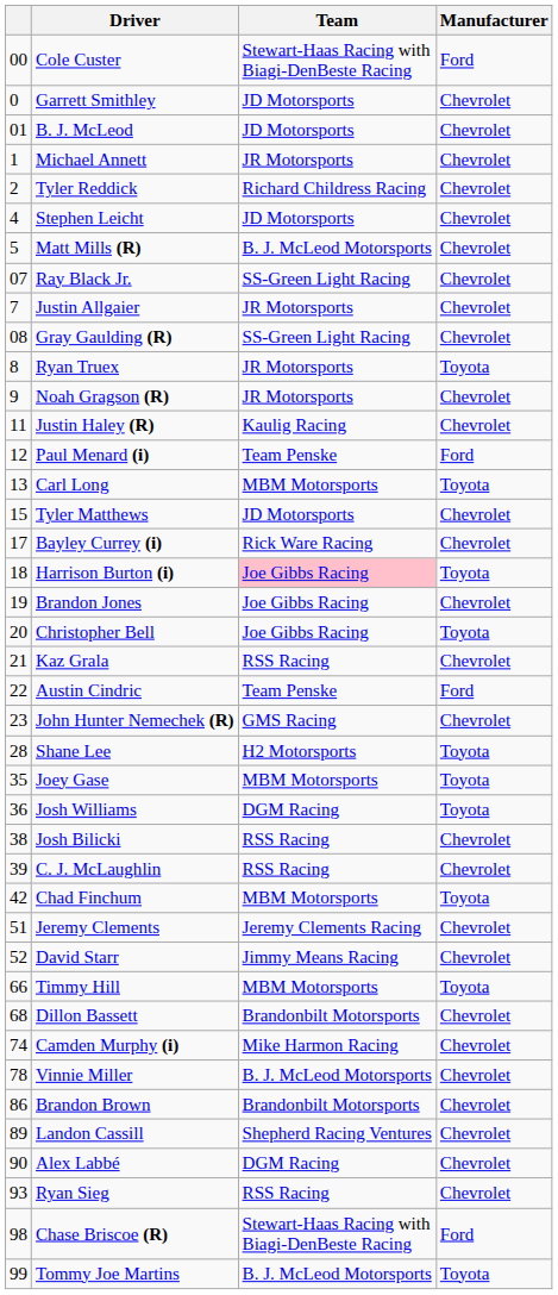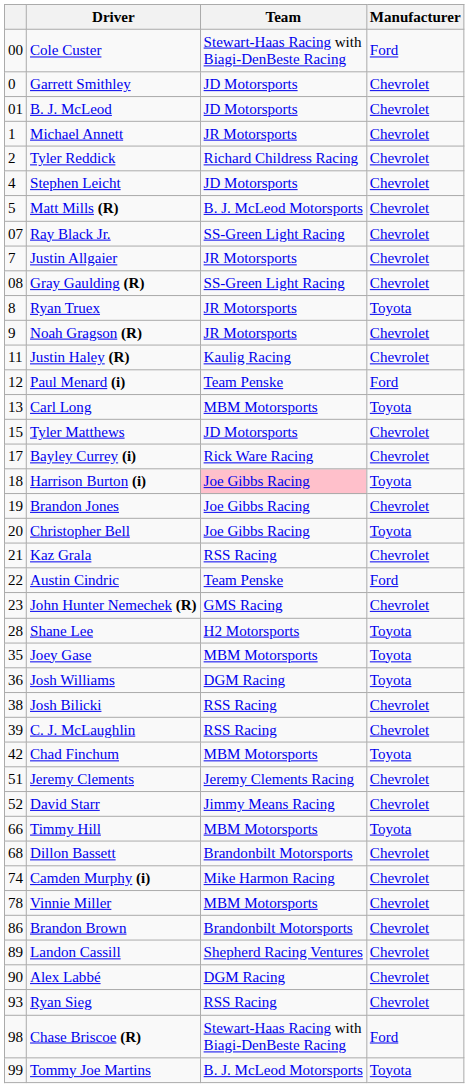 <table class="wikitable" style="font-size:95%">
 <tr>
 <th></th>
 <th>Driver</th>
 <th>Team</th>
 <th>Manufacturer</th>
 </tr>
 <tr>
 <td>00</td>
 <td><a href='#'>Cole Custer</a></td>
 <td><a href='#'>Stewart-Haas Racing</a> with <br> <a href='#'>Biagi-DenBeste Racing</a></td>
 <td><a href='#'>Ford</a></td>
 </tr>
 <tr>
 <td>0</td>
 <td><a href='#'>Garrett Smithley</a></td>
 <td><a href='#'>JD Motorsports</a></td>
 <td><a href='#'>Chevrolet</a></td>
 </tr>
 <tr>
 <td>01</td>
 <td><a href='#'>B. J. McLeod</a></td>
 <td><a href='#'>JD Motorsports</a></td>
 <td><a href='#'>Chevrolet</a></td>
 </tr>
 <tr>
 <td>1</td>
 <td><a href='#'>Michael Annett</a></td>
 <td><a href='#'>JR Motorsports</a></td>
 <td><a href='#'>Chevrolet</a></td>
 </tr>
 <tr>
 <td>2</td>
 <td><a href='#'>Tyler Reddick</a></td>
 <td><a href='#'>Richard Childress Racing</a></td>
 <td><a href='#'>Chevrolet</a></td>
 </tr>
 <tr>
 <td>4</td>
 <td><a href='#'>Stephen Leicht</a></td>
 <td><a href='#'>JD Motorsports</a></td>
 <td><a href='#'>Chevrolet</a></td>
 </tr>
 <tr>
 <td>5</td>
 <td><a href='#'>Matt Mills</a> <strong>(R)</strong></td>
 <td><a href='#'>B. J. McLeod Motorsports</a></td>
 <td><a href='#'>Chevrolet</a></td>
 </tr>
 <tr>
 <td>07</td>
 <td><a href='#'>Ray Black Jr.</a></td>
 <td><a href='#'>SS-Green Light Racing</a></td>
 <td><a href='#'>Chevrolet</a></td>
 </tr>
 <tr>
 <td>7</td>
 <td><a href='#'>Justin Allgaier</a></td>
 <td><a href='#'>JR Motorsports</a></td>
 <td><a href='#'>Chevrolet</a></td>
 </tr>
 <tr>
 <td>08</td>
 <td><a href='#'>Gray Gaulding</a> <strong>(R)</strong></td>
 <td><a href='#'>SS-Green Light Racing</a></td>
 <td><a href='#'>Chevrolet</a></td>
 </tr>
 <tr>
 <td>8</td>
 <td><a href='#'>Ryan Truex</a></td>
 <td><a href='#'>JR Motorsports</a></td>
 <td><a href='#'>Toyota</a></td>
 </tr>
 <tr>
 <td>9</td>
 <td><a href='#'>Noah Gragson</a> <strong>(R)</strong></td>
 <td><a href='#'>JR Motorsports</a></td>
 <td><a href='#'>Chevrolet</a></td>
 </tr>
 <tr>
 <td>11</td>
 <td><a href='#'>Justin Haley</a> <strong>(R)</strong></td>
 <td><a href='#'>Kaulig Racing</a></td>
 <td><a href='#'>Chevrolet</a></td>
 </tr>
 <tr>
 <td>12</td>
 <td><a href='#'>Paul Menard</a> <strong>(i)</strong></td>
 <td><a href='#'>Team Penske</a></td>
 <td><a href='#'>Ford</a></td>
 </tr>
 <tr>
 <td>13</td>
 <td><a href='#'>Carl Long</a></td>
 <td><a href='#'>MBM Motorsports</a></td>
 <td><a href='#'>Toyota</a></td>
 </tr>
 <tr>
 <td>15</td>
 <td><a href='#'>Tyler Matthews</a></td>
 <td><a href='#'>JD Motorsports</a></td>
 <td><a href='#'>Chevrolet</a></td>
 </tr>
 <tr>
 <td>17</td>
 <td><a href='#'>Bayley Currey</a> <strong>(i)</strong></td>
 <td><a href='#'>Rick Ware Racing</a></td>
 <td><a href='#'>Chevrolet</a></td>
 </tr>
 <tr>
 <td>18</td>
 <td><a href='#'>Harrison Burton</a> <strong>(i)</strong></td>
 <td style="background: pink;"><a href='#'>Joe Gibbs Racing</a></td>
 <td><a href='#'>Toyota</a></td>
 </tr>
 <tr>
 <td>19</td>
 <td><a href='#'>Brandon Jones</a></td>
 <td><a href='#'>Joe Gibbs Racing</a></td>
 <td><a href='#'>Chevrolet</a></td>
 </tr>
 <tr>
 <td>20</td>
 <td><a href='#'>Christopher Bell</a></td>
 <td><a href='#'>Joe Gibbs Racing</a></td>
 <td><a href='#'>Toyota</a></td>
 </tr>
 <tr>
 <td>21</td>
 <td><a href='#'>Kaz Grala</a></td>
 <td><a href='#'>RSS Racing</a></td>
 <td><a href='#'>Chevrolet</a></td>
 </tr>
 <tr>
 <td>22</td>
 <td><a href='#'>Austin Cindric</a></td>
 <td><a href='#'>Team Penske</a></td>
 <td><a href='#'>Ford</a></td>
 </tr>
 <tr>
 <td>23</td>
 <td><a href='#'>John Hunter Nemechek</a> <strong>(R)</strong></td>
 <td><a href='#'>GMS Racing</a></td>
 <td><a href='#'>Chevrolet</a></td>
 </tr>
 <tr>
 <td>28</td>
 <td><a href='#'>Shane Lee</a></td>
 <td><a href='#'>H2 Motorsports</a></td>
 <td><a href='#'>Toyota</a></td>
 </tr>
 <tr>
 <td>35</td>
 <td><a href='#'>Joey Gase</a></td>
 <td><a href='#'>MBM Motorsports</a></td>
 <td><a href='#'>Toyota</a></td>
 </tr>
 <tr>
 <td>36</td>
 <td><a href='#'>Josh Williams</a></td>
 <td><a href='#'>DGM Racing</a></td>
 <td><a href='#'>Toyota</a></td>
 </tr>
 <tr>
 <td>38</td>
 <td><a href='#'>Josh Bilicki</a></td>
 <td><a href='#'>RSS Racing</a></td>
 <td><a href='#'>Chevrolet</a></td>
 </tr>
 <tr>
 <td>39</td>
 <td><a href='#'>C. J. McLaughlin</a></td>
 <td><a href='#'>RSS Racing</a></td>
 <td><a href='#'>Chevrolet</a></td>
 </tr>
 <tr>
 <td>42</td>
 <td><a href='#'>Chad Finchum</a></td>
 <td><a href='#'>MBM Motorsports</a></td>
 <td><a href='#'>Toyota</a></td>
 </tr>
 <tr>
 <td>51</td>
 <td><a href='#'>Jeremy Clements</a></td>
 <td><a href='#'>Jeremy Clements Racing</a></td>
 <td><a href='#'>Chevrolet</a></td>
 </tr>
 <tr>
 <td>52</td>
 <td><a href='#'>David Starr</a></td>
 <td><a href='#'>Jimmy Means Racing</a></td>
 <td><a href='#'>Chevrolet</a></td>
 </tr>
 <tr>
 <td>66</td>
 <td><a href='#'>Timmy Hill</a></td>
 <td><a href='#'>MBM Motorsports</a></td>
 <td><a href='#'>Toyota</a></td>
 </tr>
 <tr>
 <td>68</td>
 <td><a href='#'>Dillon Bassett</a></td>
 <td><a href='#'>Brandonbilt Motorsports</a></td>
 <td><a href='#'>Chevrolet</a></td>
 </tr>
 <tr>
 <td>74</td>
 <td><a href='#'>Camden Murphy</a> <strong>(i)</strong></td>
 <td><a href='#'>Mike Harmon Racing</a></td>
 <td><a href='#'>Chevrolet</a></td>
 </tr>
 <tr>
 <td>78</td>
 <td><a href='#'>Vinnie Miller</a></td>
-<td><a href='#'>B. J. McLeod Motorsports</a></td>
+<td><a href='#'>MBM Motorsports</a></td>
 <td><a href='#'>Chevrolet</a></td>
 </tr>
 <tr>
 <td>86</td>
 <td><a href='#'>Brandon Brown</a></td>
 <td><a href='#'>Brandonbilt Motorsports</a></td>
 <td><a href='#'>Chevrolet</a></td>
 </tr>
 <tr>
 <td>89</td>
 <td><a href='#'>Landon Cassill</a></td>
 <td><a href='#'>Shepherd Racing Ventures</a></td>
 <td><a href='#'>Chevrolet</a></td>
 </tr>
 <tr>
 <td>90</td>
 <td><a href='#'>Alex Labbé</a></td>
 <td><a href='#'>DGM Racing</a></td>
 <td><a href='#'>Chevrolet</a></td>
 </tr>
 <tr>
 <td>93</td>
 <td><a href='#'>Ryan Sieg</a></td>
 <td><a href='#'>RSS Racing</a></td>
 <td><a href='#'>Chevrolet</a></td>
 </tr>
 <tr>
 <td>98</td>
 <td><a href='#'>Chase Briscoe</a> <strong>(R)</strong></td>
 <td><a href='#'>Stewart-Haas Racing</a> with <br> <a href='#'>Biagi-DenBeste Racing</a></td>
 <td><a href='#'>Ford</a></td>
 </tr>
 <tr>
 <td>99</td>
 <td><a href='#'>Tommy Joe Martins</a></td>
 <td><a href='#'>B. J. McLeod Motorsports</a></td>
 <td><a href='#'>Toyota</a></td>
 </tr>
 </table>
